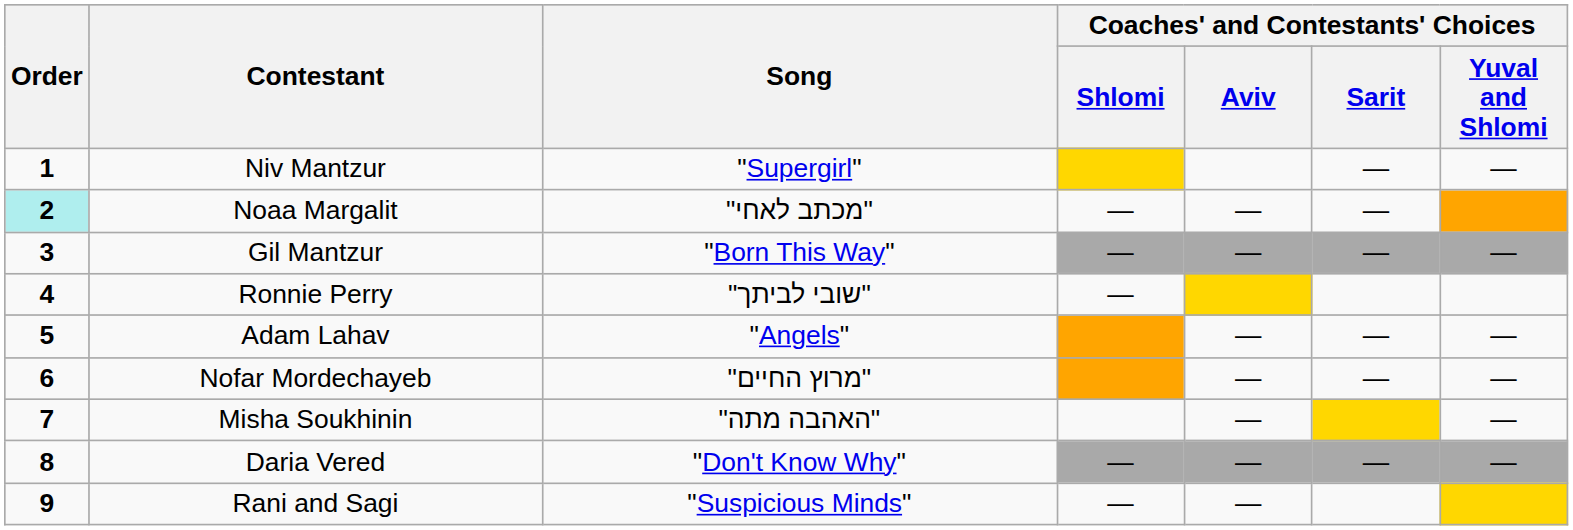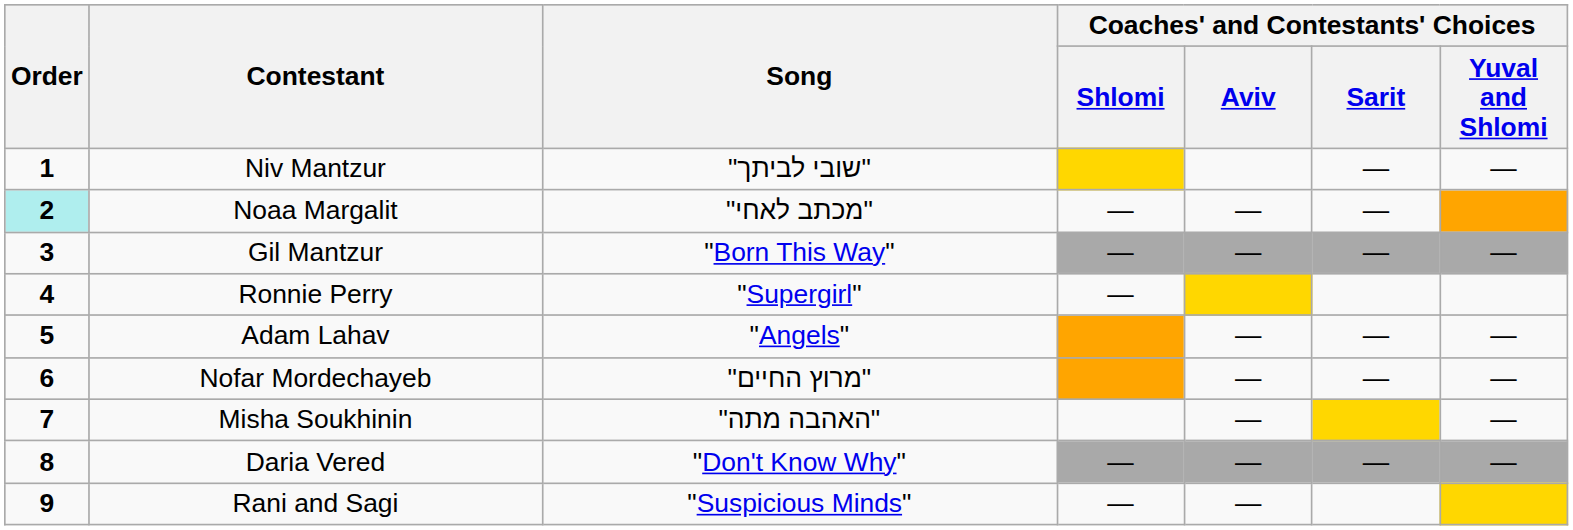 <table class="wikitable" style="text-align: center; width:75%;">
 <tr>
 <th rowspan=2 width="05%">Order</th>
 <th rowspan=2 width="29%">Contestant</th>
 <th rowspan=2>Song</th>
 <th colspan=4>Coaches' and Contestants' Choices</th>
 </tr>
 <tr>
 <th style="width:70px;"><a href='#'>Shlomi</a></th>
 <th style="width:70px;"><a href='#'>Aviv</a></th>
 <th style="width:70px;"><a href='#'>Sarit</a></th>
 <th style="width:70px;"><a href='#'>Yuval and Shlomi</a></th>
 </tr>
 <tr>
 <td align="center"><strong>1</strong></td>
 <td>Niv Mantzur</td>
-<td>"<a href='#'>Supergirl</a>"</td>
+<td>"שובי לביתך"</td>
 <td style="background:gold;text-align:center;"></td>
 <td style=";text-align:center;"></td>
 <td align="center">—</td>
 <td align="center">—</td>
 </tr>
 <tr>
 <td align="center" style="background: paleturquoise;"><strong>2</strong></td>
 <td>Noaa Margalit</td>
 <td>"מכתב לאחי"</td>
 <td align="center">—</td>
 <td align="center">—</td>
 <td align="center">—</td>
 <td style="background:orange;text-align:center;"></td>
 </tr>
 <tr>
 <td align="center"><strong>3</strong></td>
 <td>Gil Mantzur</td>
 <td>"<a href='#'>Born This Way</a>"</td>
 <td style="background:darkgrey;text-align:center;">—</td>
 <td style="background:darkgrey;text-align:center;">—</td>
 <td style="background:darkgrey;text-align:center;">—</td>
 <td style="background:darkgrey;text-align:center;">—</td>
 </tr>
 <tr>
 <td align="center"><strong>4</strong></td>
 <td>Ronnie Perry</td>
-<td>"שובי לביתך"</td>
+<td>"<a href='#'>Supergirl</a>"</td>
 <td align="center">—</td>
 <td style="background:gold;text-align:center;"></td>
 <td style=";text-align:center;"></td>
 <td style=";text-align:center;"></td>
 </tr>
 <tr>
 <td align="center"><strong>5</strong></td>
 <td>Adam Lahav</td>
 <td>"<a href='#'>Angels</a>"</td>
 <td style="background:orange;text-align:center;"></td>
 <td align="center">—</td>
 <td align="center">—</td>
 <td align="center">—</td>
 </tr>
 <tr>
 <td align="center"><strong>6</strong></td>
 <td>Nofar Mordechayeb</td>
 <td>"מרוץ החיים"</td>
 <td style="background:orange;text-align:center;"></td>
 <td align="center">—</td>
 <td align="center">—</td>
 <td align="center">—</td>
 </tr>
 <tr>
 <td align="center"><strong>7</strong></td>
 <td>Misha Soukhinin</td>
 <td>"האהבה מתה"</td>
 <td style=";text-align:center;"></td>
 <td align="center">—</td>
 <td style="background:gold;text-align:center;"></td>
 <td align="center">—</td>
 </tr>
 <tr>
 <td align="center"><strong>8</strong></td>
 <td>Daria Vered</td>
 <td>"<a href='#'>Don't Know Why</a>"</td>
 <td style="background:darkgrey;text-align:center;">—</td>
 <td style="background:darkgrey;text-align:center;">—</td>
 <td style="background:darkgrey;text-align:center;">—</td>
 <td style="background:darkgrey;text-align:center;">—</td>
 </tr>
 <tr>
 <td align="center"><strong>9</strong></td>
 <td>Rani and Sagi</td>
 <td>"<a href='#'>Suspicious Minds</a>"</td>
 <td align="center">—</td>
 <td align="center">—</td>
 <td style=";text-align:center;"></td>
 <td style="background:gold;text-align:center;"></td>
 </tr>
 </table>
